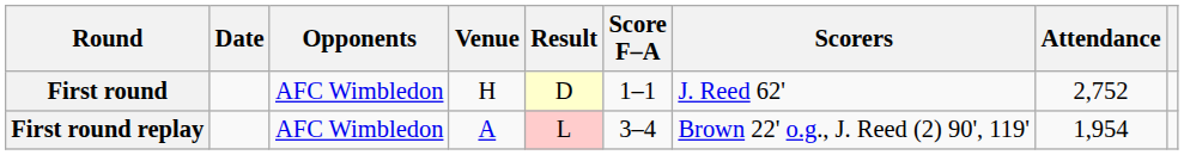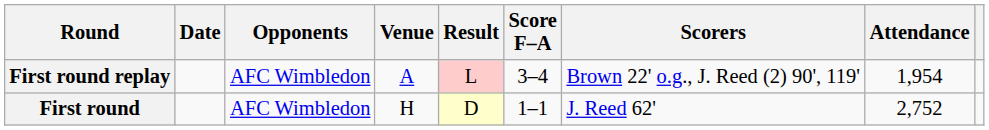 <table class="wikitable plainrowheaders sortable" style="text-align:center">
 <tr>
 <th scope=col>Round</th>
 <th scope=col>Date</th>
 <th scope=col>Opponents</th>
 <th scope=col>Venue</th>
 <th scope=col>Result</th>
 <th scope=col>Score<br>F–A</th>
 <th scope=col class=unsortable>Scorers</th>
 <th scope=col>Attendance</th>
 <th scope=col class=unsortable></th>
 </tr>
 <tr>
+<th scope=row>First round replay</th>
+<td align=left></td>
+<td align=left><a href='#'>AFC Wimbledon</a></td>
+<td><a href='#'>A</a></td>
+<td style=background-color:#FFCCCC>L</td>
+<td>3–4</td>
+<td align=left><a href='#'>Brown</a> 22' <a href='#'>o.g</a>., J. Reed (2) 90', 119'</td>
+<td>1,954</td>
+<td></td>
+</tr>
+<tr>
 <th scope=row>First round</th>
 <td align=left></td>
 <td align=left><a href='#'>AFC Wimbledon</a></td>
 <td>H</td>
 <td style=background-color:#FFFFCC>D</td>
 <td>1–1</td>
 <td align=left><a href='#'>J. Reed</a> 62'</td>
 <td>2,752</td>
 <td></td>
 </tr>
-<tr>
-<th scope=row>First round replay</th>
-<td align=left></td>
-<td align=left><a href='#'>AFC Wimbledon</a></td>
-<td><a href='#'>A</a></td>
-<td style=background-color:#FFCCCC>L</td>
-<td>3–4</td>
-<td align=left><a href='#'>Brown</a> 22' <a href='#'>o.g</a>., J. Reed (2) 90', 119'</td>
-<td>1,954</td>
-<td></td>
-</tr>
 </table>
